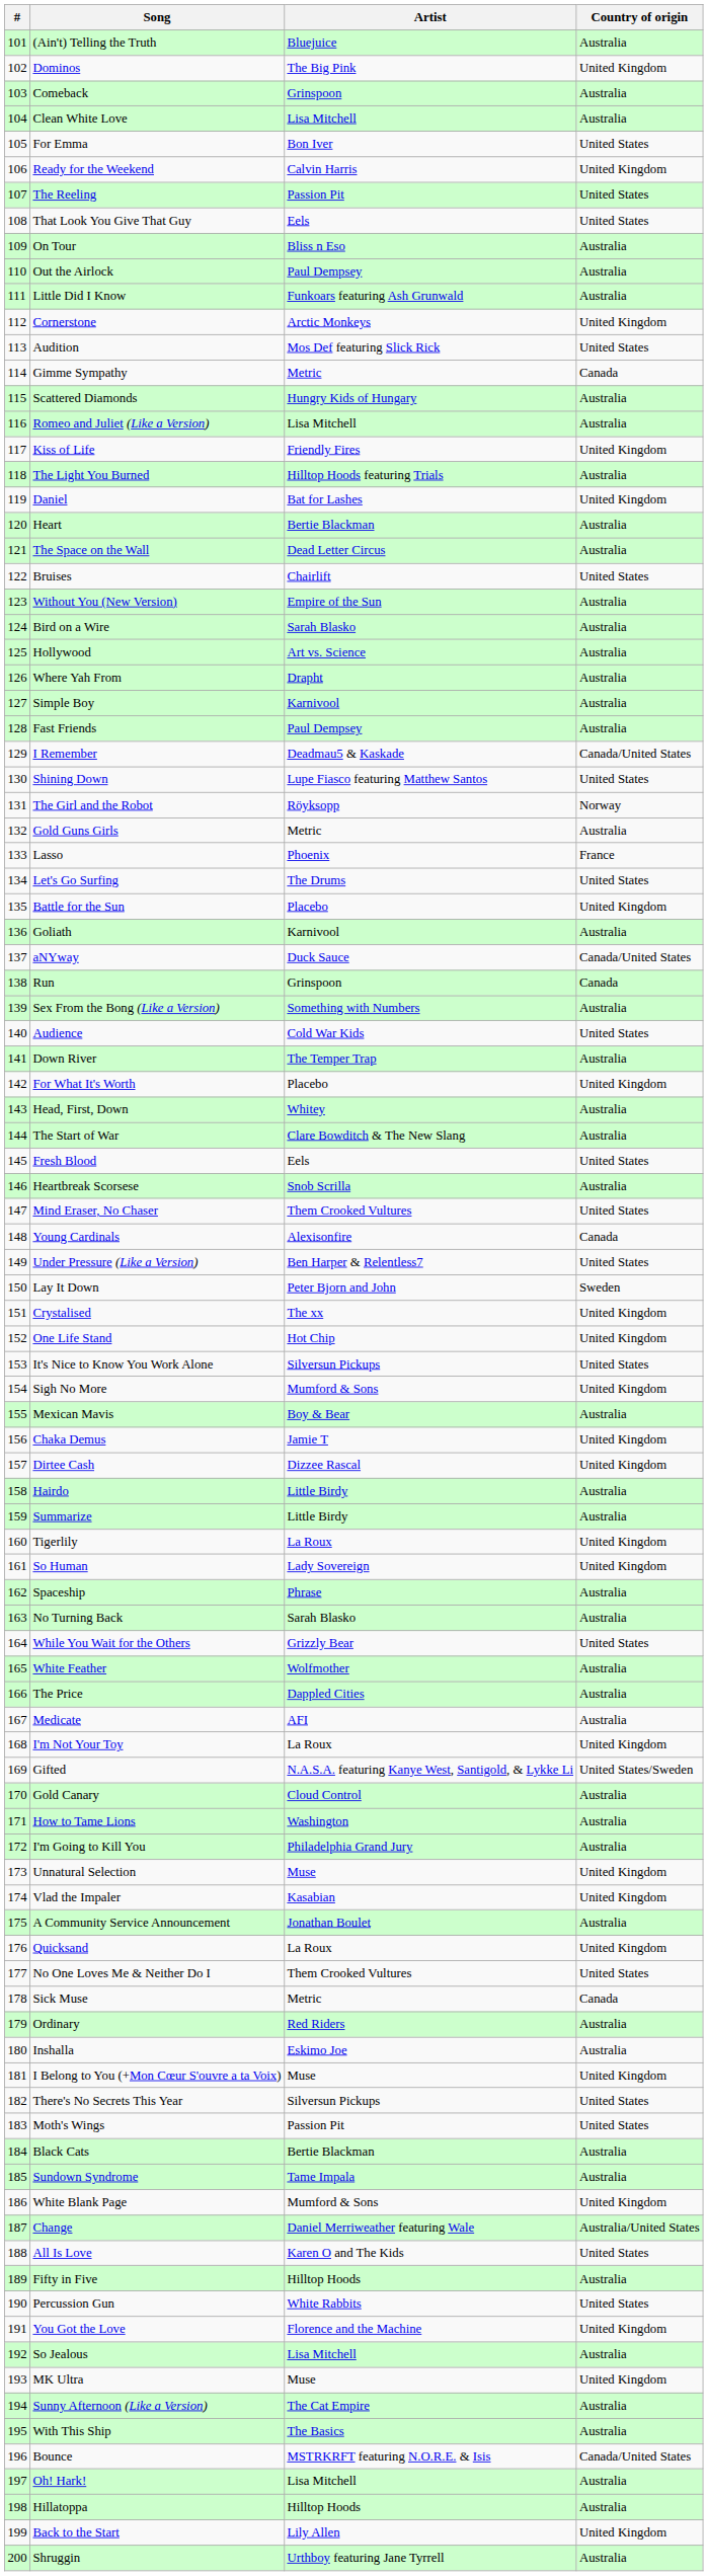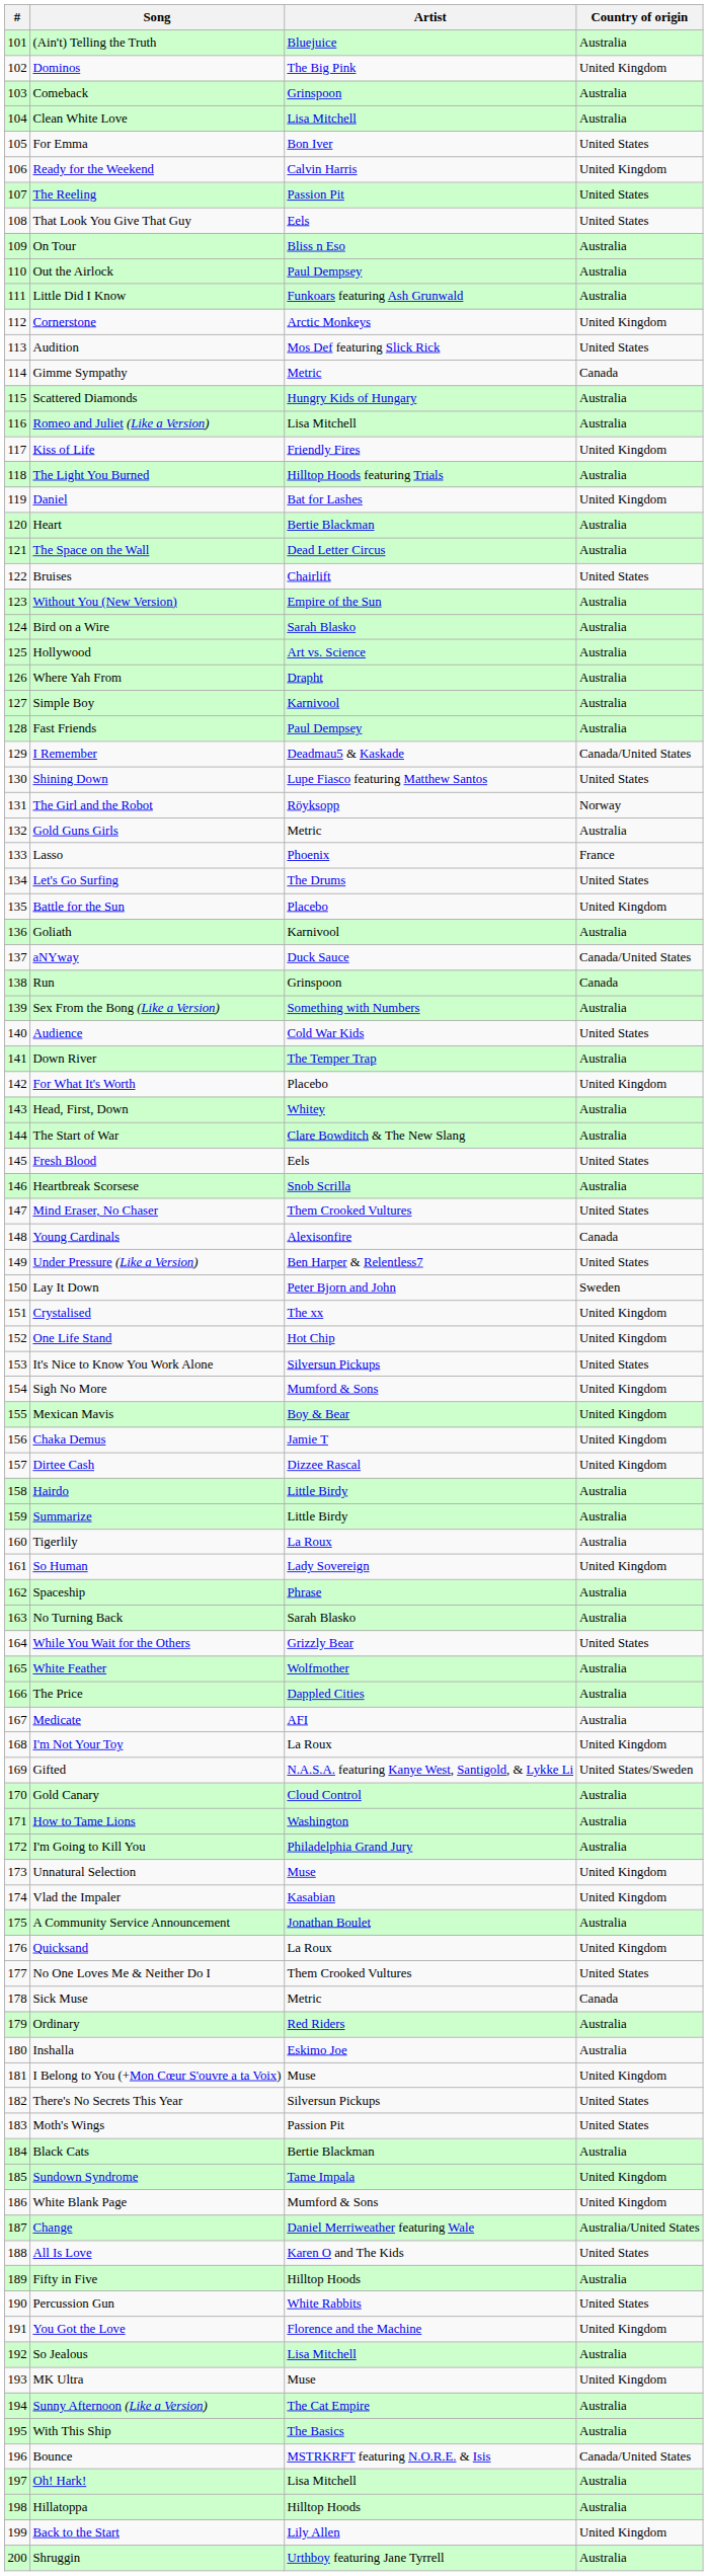 <table class="wikitable sortable mw-collapsible mw-collapsed" style="font-size:0.95em;line-height:1.5em;">
 <tr>
 <th>#</th>
 <th>Song</th>
 <th>Artist</th>
 <th>Country of origin</th>
 </tr>
 <tr style="background:#ccffcc">
 <td>101</td>
 <td>(Ain't) Telling the Truth</td>
 <td><a href='#'>Bluejuice</a></td>
 <td>Australia</td>
 </tr>
 <tr>
 <td>102</td>
 <td><a href='#'>Dominos</a></td>
 <td><a href='#'>The Big Pink</a></td>
 <td>United Kingdom</td>
 </tr>
 <tr style="background:#ccffcc">
 <td>103</td>
 <td>Comeback</td>
 <td><a href='#'>Grinspoon</a></td>
 <td>Australia</td>
 </tr>
 <tr style="background:#ccffcc">
 <td>104</td>
 <td>Clean White Love</td>
 <td><a href='#'>Lisa Mitchell</a></td>
 <td>Australia</td>
 </tr>
 <tr>
 <td>105</td>
 <td>For Emma</td>
 <td><a href='#'>Bon Iver</a></td>
 <td>United States</td>
 </tr>
 <tr>
 <td>106</td>
 <td><a href='#'>Ready for the Weekend</a></td>
 <td><a href='#'>Calvin Harris</a></td>
 <td>United Kingdom</td>
 </tr>
 <tr style="background:#ccffcc">
 <td>107</td>
 <td><a href='#'>The Reeling</a></td>
 <td><a href='#'>Passion Pit</a></td>
 <td>United States</td>
 </tr>
 <tr>
 <td>108</td>
 <td>That Look You Give That Guy</td>
 <td><a href='#'>Eels</a></td>
 <td>United States</td>
 </tr>
 <tr style="background:#ccffcc">
 <td>109</td>
 <td>On Tour</td>
 <td><a href='#'>Bliss n Eso</a></td>
 <td>Australia</td>
 </tr>
 <tr style="background:#ccffcc">
 <td>110</td>
 <td>Out the Airlock</td>
 <td><a href='#'>Paul Dempsey</a></td>
 <td>Australia</td>
 </tr>
 <tr style="background:#ccffcc">
 <td>111</td>
 <td>Little Did I Know</td>
 <td><a href='#'>Funkoars</a> featuring <a href='#'>Ash Grunwald</a></td>
 <td>Australia</td>
 </tr>
 <tr>
 <td>112</td>
 <td><a href='#'>Cornerstone</a></td>
 <td><a href='#'>Arctic Monkeys</a></td>
 <td>United Kingdom</td>
 </tr>
 <tr>
 <td>113</td>
 <td>Audition</td>
 <td><a href='#'>Mos Def</a> featuring <a href='#'>Slick Rick</a></td>
 <td>United States</td>
 </tr>
 <tr>
 <td>114</td>
 <td>Gimme Sympathy</td>
 <td><a href='#'>Metric</a></td>
 <td>Canada</td>
 </tr>
 <tr style="background:#ccffcc">
 <td>115</td>
 <td>Scattered Diamonds</td>
 <td><a href='#'>Hungry Kids of Hungary</a></td>
 <td>Australia</td>
 </tr>
 <tr style="background:#ccffcc">
 <td>116</td>
 <td><a href='#'>Romeo and Juliet</a> <em>(<a href='#'>Like a Version</a>)</em></td>
 <td>Lisa Mitchell</td>
 <td>Australia</td>
 </tr>
 <tr>
 <td>117</td>
 <td><a href='#'>Kiss of Life</a></td>
 <td><a href='#'>Friendly Fires</a></td>
 <td>United Kingdom</td>
 </tr>
 <tr style="background:#ccffcc">
 <td>118</td>
 <td><a href='#'>The Light You Burned</a></td>
 <td><a href='#'>Hilltop Hoods</a> featuring <a href='#'>Trials</a></td>
 <td>Australia</td>
 </tr>
 <tr>
 <td>119</td>
 <td><a href='#'>Daniel</a></td>
 <td><a href='#'>Bat for Lashes</a></td>
 <td>United Kingdom</td>
 </tr>
 <tr style="background:#ccffcc">
 <td>120</td>
 <td>Heart</td>
 <td><a href='#'>Bertie Blackman</a></td>
 <td>Australia</td>
 </tr>
 <tr style="background:#ccffcc">
 <td>121</td>
 <td><a href='#'>The Space on the Wall</a></td>
 <td><a href='#'>Dead Letter Circus</a></td>
 <td>Australia</td>
 </tr>
 <tr>
 <td>122</td>
 <td>Bruises</td>
 <td><a href='#'>Chairlift</a></td>
 <td>United States</td>
 </tr>
 <tr style="background:#ccffcc">
 <td>123</td>
 <td><a href='#'>Without You (New Version)</a></td>
 <td><a href='#'>Empire of the Sun</a></td>
 <td>Australia</td>
 </tr>
 <tr style="background:#ccffcc">
 <td>124</td>
 <td>Bird on a Wire</td>
 <td><a href='#'>Sarah Blasko</a></td>
 <td>Australia</td>
 </tr>
 <tr style="background:#ccffcc">
 <td>125</td>
 <td>Hollywood</td>
 <td><a href='#'>Art vs. Science</a></td>
 <td>Australia</td>
 </tr>
 <tr style="background:#ccffcc">
 <td>126</td>
 <td>Where Yah From</td>
 <td><a href='#'>Drapht</a></td>
 <td>Australia</td>
 </tr>
 <tr style="background:#ccffcc">
 <td>127</td>
 <td>Simple Boy</td>
 <td><a href='#'>Karnivool</a></td>
 <td>Australia</td>
 </tr>
 <tr style="background:#ccffcc">
 <td>128</td>
 <td>Fast Friends</td>
 <td><a href='#'>Paul Dempsey</a></td>
 <td>Australia</td>
 </tr>
 <tr>
 <td>129</td>
 <td><a href='#'>I Remember</a></td>
 <td><a href='#'>Deadmau5</a> & <a href='#'>Kaskade</a></td>
 <td>Canada/United States</td>
 </tr>
 <tr>
 <td>130</td>
 <td><a href='#'>Shining Down</a></td>
 <td><a href='#'>Lupe Fiasco</a> featuring <a href='#'>Matthew Santos</a></td>
 <td>United States</td>
 </tr>
 <tr>
 <td>131</td>
 <td><a href='#'>The Girl and the Robot</a></td>
 <td><a href='#'>Röyksopp</a></td>
 <td>Norway</td>
 </tr>
 <tr>
 <td>132</td>
 <td><a href='#'>Gold Guns Girls</a></td>
 <td>Metric</td>
 <td>Australia</td>
 </tr>
 <tr>
 <td>133</td>
 <td>Lasso</td>
 <td><a href='#'>Phoenix</a></td>
 <td>France</td>
 </tr>
 <tr>
 <td>134</td>
 <td><a href='#'>Let's Go Surfing</a></td>
 <td><a href='#'>The Drums</a></td>
 <td>United States</td>
 </tr>
 <tr>
 <td>135</td>
 <td><a href='#'>Battle for the Sun</a></td>
 <td><a href='#'>Placebo</a></td>
 <td>United Kingdom</td>
 </tr>
 <tr style="background:#ccffcc">
 <td>136</td>
 <td>Goliath</td>
 <td>Karnivool</td>
 <td>Australia</td>
 </tr>
 <tr>
 <td>137</td>
 <td><a href='#'>aNYway</a></td>
 <td><a href='#'>Duck Sauce</a></td>
 <td>Canada/United States</td>
 </tr>
 <tr style="background:#ccffcc">
 <td>138</td>
 <td>Run</td>
 <td>Grinspoon</td>
 <td>Canada</td>
 </tr>
 <tr style="background:#ccffcc">
 <td>139</td>
 <td>Sex From the Bong <em>(<a href='#'>Like a Version</a>)</em></td>
 <td><a href='#'>Something with Numbers</a></td>
 <td>Australia</td>
 </tr>
 <tr>
 <td>140</td>
 <td><a href='#'>Audience</a></td>
 <td><a href='#'>Cold War Kids</a></td>
 <td>United States</td>
 </tr>
 <tr style="background:#ccffcc">
 <td>141</td>
 <td>Down River</td>
 <td><a href='#'>The Temper Trap</a></td>
 <td>Australia</td>
 </tr>
 <tr>
 <td>142</td>
 <td><a href='#'>For What It's Worth</a></td>
 <td>Placebo</td>
 <td>United Kingdom</td>
 </tr>
 <tr style="background:#ccffcc">
 <td>143</td>
 <td>Head, First, Down</td>
 <td><a href='#'>Whitey</a></td>
 <td>Australia</td>
 </tr>
 <tr style="background:#ccffcc">
 <td>144</td>
 <td>The Start of War</td>
 <td><a href='#'>Clare Bowditch</a> & The New Slang</td>
 <td>Australia</td>
 </tr>
 <tr>
 <td>145</td>
 <td><a href='#'>Fresh Blood</a></td>
 <td>Eels</td>
 <td>United States</td>
 </tr>
 <tr style="background:#ccffcc">
 <td>146</td>
 <td>Heartbreak Scorsese</td>
 <td><a href='#'>Snob Scrilla</a></td>
 <td>Australia</td>
 </tr>
 <tr s>
 <td>147</td>
 <td><a href='#'>Mind Eraser, No Chaser</a></td>
 <td><a href='#'>Them Crooked Vultures</a></td>
 <td>United States</td>
 </tr>
 <tr>
 <td>148</td>
 <td><a href='#'>Young Cardinals</a></td>
 <td><a href='#'>Alexisonfire</a></td>
 <td>Canada</td>
 </tr>
 <tr>
 <td>149</td>
 <td><a href='#'>Under Pressure</a> <em>(<a href='#'>Like a Version</a>)</em></td>
 <td><a href='#'>Ben Harper</a> & <a href='#'>Relentless7</a></td>
 <td>United States</td>
 </tr>
 <tr>
 <td>150</td>
 <td>Lay It Down</td>
 <td><a href='#'>Peter Bjorn and John</a></td>
 <td>Sweden</td>
 </tr>
 <tr>
 <td>151</td>
 <td><a href='#'>Crystalised</a></td>
 <td><a href='#'>The xx</a></td>
 <td>United Kingdom</td>
 </tr>
 <tr>
 <td>152</td>
 <td><a href='#'>One Life Stand</a></td>
 <td><a href='#'>Hot Chip</a></td>
 <td>United Kingdom</td>
 </tr>
 <tr>
 <td>153</td>
 <td>It's Nice to Know You Work Alone</td>
 <td><a href='#'>Silversun Pickups</a></td>
 <td>United States</td>
 </tr>
 <tr>
 <td>154</td>
 <td>Sigh No More</td>
 <td><a href='#'>Mumford & Sons</a></td>
 <td>United Kingdom</td>
 </tr>
 <tr style="background:#ccffcc">
 <td>155</td>
 <td>Mexican Mavis</td>
 <td><a href='#'>Boy & Bear</a></td>
-<td>Australia</td>
+<td>United Kingdom</td>
 </tr>
 <tr>
 <td>156</td>
 <td><a href='#'>Chaka Demus</a></td>
 <td><a href='#'>Jamie T</a></td>
 <td>United Kingdom</td>
 </tr>
 <tr>
 <td>157</td>
 <td><a href='#'>Dirtee Cash</a></td>
 <td><a href='#'>Dizzee Rascal</a></td>
 <td>United Kingdom</td>
 </tr>
 <tr style="background:#ccffcc">
 <td>158</td>
 <td><a href='#'>Hairdo</a></td>
 <td><a href='#'>Little Birdy</a></td>
 <td>Australia</td>
 </tr>
 <tr style="background:#ccffcc">
 <td>159</td>
 <td><a href='#'>Summarize</a></td>
 <td>Little Birdy</td>
 <td>Australia</td>
 </tr>
 <tr>
 <td>160</td>
 <td>Tigerlily</td>
 <td><a href='#'>La Roux</a></td>
-<td>United Kingdom</td>
+<td>Australia</td>
 </tr>
 <tr>
 <td>161</td>
 <td><a href='#'>So Human</a></td>
 <td><a href='#'>Lady Sovereign</a></td>
 <td>United Kingdom</td>
 </tr>
 <tr style="background:#ccffcc">
 <td>162</td>
 <td>Spaceship</td>
 <td><a href='#'>Phrase</a></td>
 <td>Australia</td>
 </tr>
 <tr style="background:#ccffcc">
 <td>163</td>
 <td>No Turning Back</td>
 <td>Sarah Blasko</td>
 <td>Australia</td>
 </tr>
 <tr>
 <td>164</td>
 <td><a href='#'>While You Wait for the Others</a></td>
 <td><a href='#'>Grizzly Bear</a></td>
 <td>United States</td>
 </tr>
 <tr style="background:#ccffcc">
 <td>165</td>
 <td><a href='#'>White Feather</a></td>
 <td><a href='#'>Wolfmother</a></td>
 <td>Australia</td>
 </tr>
 <tr style="background:#ccffcc">
 <td>166</td>
 <td>The Price</td>
 <td><a href='#'>Dappled Cities</a></td>
 <td>Australia</td>
 </tr>
 <tr>
 <td>167</td>
 <td><a href='#'>Medicate</a></td>
 <td><a href='#'>AFI</a></td>
 <td>Australia</td>
 </tr>
 <tr>
 <td>168</td>
 <td><a href='#'>I'm Not Your Toy</a></td>
 <td>La Roux</td>
 <td>United Kingdom</td>
 </tr>
 <tr>
 <td>169</td>
 <td>Gifted</td>
 <td><a href='#'>N.A.S.A.</a> featuring <a href='#'>Kanye West</a>, <a href='#'>Santigold</a>, & <a href='#'>Lykke Li</a></td>
 <td>United States/Sweden</td>
 </tr>
 <tr style="background:#ccffcc">
 <td>170</td>
 <td>Gold Canary</td>
 <td><a href='#'>Cloud Control</a></td>
 <td>Australia</td>
 </tr>
 <tr style="background:#ccffcc">
 <td>171</td>
 <td><a href='#'>How to Tame Lions</a></td>
 <td><a href='#'>Washington</a></td>
 <td>Australia</td>
 </tr>
 <tr style="background:#ccffcc">
 <td>172</td>
 <td>I'm Going to Kill You</td>
 <td><a href='#'>Philadelphia Grand Jury</a></td>
 <td>Australia</td>
 </tr>
 <tr>
 <td>173</td>
 <td>Unnatural Selection</td>
 <td><a href='#'>Muse</a></td>
 <td>United Kingdom</td>
 </tr>
 <tr>
 <td>174</td>
 <td>Vlad the Impaler</td>
 <td><a href='#'>Kasabian</a></td>
 <td>United Kingdom</td>
 </tr>
 <tr style="background:#ccffcc">
 <td>175</td>
 <td>A Community Service Announcement</td>
 <td><a href='#'>Jonathan Boulet</a></td>
 <td>Australia</td>
 </tr>
 <tr>
 <td>176</td>
 <td><a href='#'>Quicksand</a></td>
 <td>La Roux</td>
 <td>United Kingdom</td>
 </tr>
 <tr>
 <td>177</td>
 <td>No One Loves Me & Neither Do I</td>
 <td>Them Crooked Vultures</td>
 <td>United States</td>
 </tr>
 <tr>
 <td>178</td>
 <td>Sick Muse</td>
 <td>Metric</td>
 <td>Canada</td>
 </tr>
 <tr style="background:#ccffcc">
 <td>179</td>
 <td>Ordinary</td>
 <td><a href='#'>Red Riders</a></td>
 <td>Australia</td>
 </tr>
 <tr>
 <td>180</td>
 <td>Inshalla</td>
 <td><a href='#'>Eskimo Joe</a></td>
 <td>Australia</td>
 </tr>
 <tr>
 <td>181</td>
 <td>I Belong to You (+<a href='#'>Mon Cœur S'ouvre a ta Voix</a>)</td>
 <td>Muse</td>
 <td>United Kingdom</td>
 </tr>
 <tr>
 <td>182</td>
 <td>There's No Secrets This Year</td>
 <td>Silversun Pickups</td>
 <td>United States</td>
 </tr>
 <tr>
 <td>183</td>
 <td>Moth's Wings</td>
 <td>Passion Pit</td>
 <td>United States</td>
 </tr>
 <tr style="background:#ccffcc">
 <td>184</td>
 <td>Black Cats</td>
 <td>Bertie Blackman</td>
 <td>Australia</td>
 </tr>
 <tr style="background:#ccffcc">
 <td>185</td>
 <td><a href='#'>Sundown Syndrome</a></td>
 <td><a href='#'>Tame Impala</a></td>
-<td>Australia</td>
+<td>United Kingdom</td>
 </tr>
 <tr>
 <td>186</td>
 <td>White Blank Page</td>
 <td>Mumford & Sons</td>
 <td>United Kingdom</td>
 </tr>
 <tr style="background:#ccffcc">
 <td>187</td>
 <td><a href='#'>Change</a></td>
 <td><a href='#'>Daniel Merriweather</a> featuring <a href='#'>Wale</a></td>
 <td>Australia/United States</td>
 </tr>
 <tr>
 <td>188</td>
 <td><a href='#'>All Is Love</a></td>
 <td><a href='#'>Karen O</a> and The Kids</td>
 <td>United States</td>
 </tr>
 <tr style="background:#ccffcc">
 <td>189</td>
 <td>Fifty in Five</td>
 <td>Hilltop Hoods</td>
 <td>Australia</td>
 </tr>
 <tr>
 <td>190</td>
 <td>Percussion Gun</td>
 <td><a href='#'>White Rabbits</a></td>
 <td>United States</td>
 </tr>
 <tr>
 <td>191</td>
 <td><a href='#'>You Got the Love</a></td>
 <td><a href='#'>Florence and the Machine</a></td>
 <td>United Kingdom</td>
 </tr>
 <tr style="background:#ccffcc">
 <td>192</td>
 <td>So Jealous</td>
 <td><a href='#'>Lisa Mitchell</a></td>
 <td>Australia</td>
 </tr>
 <tr>
 <td>193</td>
 <td>MK Ultra</td>
 <td>Muse</td>
 <td>United Kingdom</td>
 </tr>
 <tr style="background:#ccffcc">
 <td>194</td>
 <td><a href='#'>Sunny Afternoon</a> <em>(<a href='#'>Like a Version</a>)</em></td>
 <td><a href='#'>The Cat Empire</a></td>
 <td>Australia</td>
 </tr>
 <tr style="background:#ccffcc">
 <td>195</td>
 <td>With This Ship</td>
 <td><a href='#'>The Basics</a></td>
 <td>Australia</td>
 </tr>
 <tr>
 <td>196</td>
 <td>Bounce</td>
 <td><a href='#'>MSTRKRFT</a> featuring <a href='#'>N.O.R.E.</a> & <a href='#'>Isis</a></td>
 <td>Canada/United States</td>
 </tr>
 <tr style="background:#ccffcc">
 <td>197</td>
 <td><a href='#'>Oh! Hark!</a></td>
 <td>Lisa Mitchell</td>
 <td>Australia</td>
 </tr>
 <tr style="background:#ccffcc">
 <td>198</td>
 <td>Hillatoppa</td>
 <td>Hilltop Hoods</td>
 <td>Australia</td>
 </tr>
 <tr>
 <td>199</td>
 <td><a href='#'>Back to the Start</a></td>
 <td><a href='#'>Lily Allen</a></td>
 <td>United Kingdom</td>
 </tr>
 <tr style="background:#ccffcc">
 <td>200</td>
 <td>Shruggin</td>
 <td><a href='#'>Urthboy</a> featuring Jane Tyrrell</td>
 <td>Australia</td>
 </tr>
 </table>
